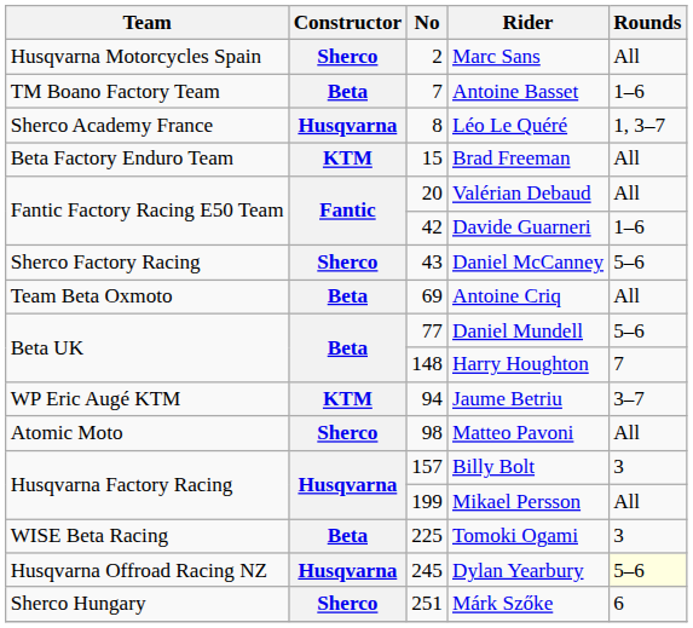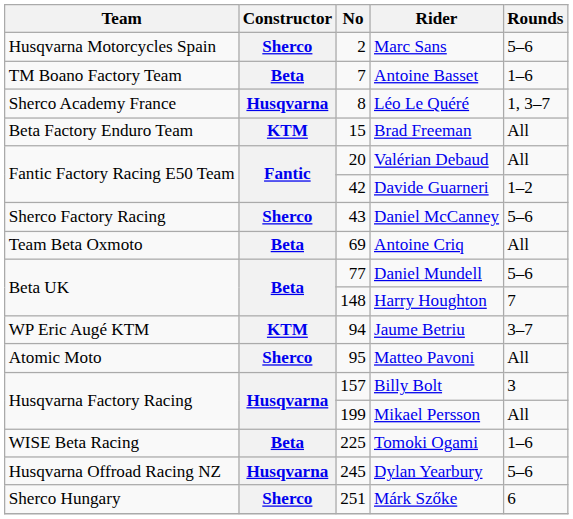 <table class="wikitable" style="font-size: 85%;">
 <tr>
 <th>Team</th>
 <th>Constructor</th>
 <th>No</th>
 <th>Rider</th>
 <th>Rounds</th>
 </tr>
 <tr>
 <td>Husqvarna Motorcycles Spain</td>
 <th><a href='#'>Sherco</a></th>
 <td align="right">2</td>
 <td> <a href='#'>Marc Sans</a></td>
-<td>All</td>
+<td>5–6</td>
 </tr>
 <tr>
 <td>TM Boano Factory Team</td>
 <th><a href='#'>Beta</a></th>
 <td align="right">7</td>
 <td> <a href='#'>Antoine Basset</a></td>
 <td>1–6</td>
 </tr>
 <tr>
 <td>Sherco Academy France</td>
 <th><a href='#'>Husqvarna</a></th>
 <td align="right">8</td>
 <td> <a href='#'>Léo Le Quéré</a></td>
 <td>1, 3–7</td>
 </tr>
 <tr>
 <td>Beta Factory Enduro Team</td>
 <th><a href='#'>KTM</a></th>
 <td align="right">15</td>
 <td> <a href='#'>Brad Freeman</a></td>
 <td>All</td>
 </tr>
 <tr>
 <td rowspan=2>Fantic Factory Racing E50 Team</td>
 <th rowspan=2><a href='#'>Fantic</a></th>
 <td align="right">20</td>
 <td> <a href='#'>Valérian Debaud</a></td>
 <td>All</td>
 </tr>
 <tr>
 <td align="right">42</td>
 <td> <a href='#'>Davide Guarneri</a></td>
-<td>1–6</td>
+<td>1–2</td>
 </tr>
 <tr>
 <td>Sherco Factory Racing</td>
 <th><a href='#'>Sherco</a></th>
 <td align="right">43</td>
 <td> <a href='#'>Daniel McCanney</a></td>
 <td>5–6</td>
 </tr>
 <tr>
 <td>Team Beta Oxmoto</td>
 <th><a href='#'>Beta</a></th>
 <td align="right">69</td>
 <td> <a href='#'>Antoine Criq</a></td>
 <td>All</td>
 </tr>
 <tr>
 <td rowspan=2>Beta UK</td>
 <th rowspan=2><a href='#'>Beta</a></th>
 <td align="right">77</td>
 <td> <a href='#'>Daniel Mundell</a></td>
 <td>5–6</td>
 </tr>
 <tr>
 <td align="right">148</td>
 <td> <a href='#'>Harry Houghton</a></td>
 <td>7</td>
 </tr>
 <tr>
 <td>WP Eric Augé KTM</td>
 <th><a href='#'>KTM</a></th>
 <td align="right">94</td>
 <td> <a href='#'>Jaume Betriu</a></td>
 <td>3–7</td>
 </tr>
 <tr>
 <td>Atomic Moto</td>
 <th><a href='#'>Sherco</a></th>
-<td align="right">98</td>
+<td align="right">95</td>
 <td> <a href='#'>Matteo Pavoni</a></td>
 <td>All</td>
 </tr>
 <tr>
 <td rowspan=2>Husqvarna Factory Racing</td>
 <th rowspan=2><a href='#'>Husqvarna</a></th>
 <td align="right">157</td>
 <td> <a href='#'>Billy Bolt</a></td>
 <td>3</td>
 </tr>
 <tr>
 <td align="right">199</td>
 <td> <a href='#'>Mikael Persson</a></td>
 <td>All</td>
 </tr>
 <tr>
 <td>WISE Beta Racing</td>
 <th><a href='#'>Beta</a></th>
 <td align="right">225</td>
 <td> <a href='#'>Tomoki Ogami</a></td>
-<td>3</td>
+<td>1–6</td>
 </tr>
 <tr>
 <td>Husqvarna Offroad Racing NZ</td>
 <th><a href='#'>Husqvarna</a></th>
 <td align="right">245</td>
 <td> <a href='#'>Dylan Yearbury</a></td>
-<td style="background: lightyellow;">5–6</td>
+<td>5–6</td>
 </tr>
 <tr>
 <td>Sherco Hungary</td>
 <th><a href='#'>Sherco</a></th>
 <td align="right">251</td>
 <td> <a href='#'>Márk Szőke</a></td>
 <td>6</td>
 </tr>
 <tr>
 </tr>
 </table>
